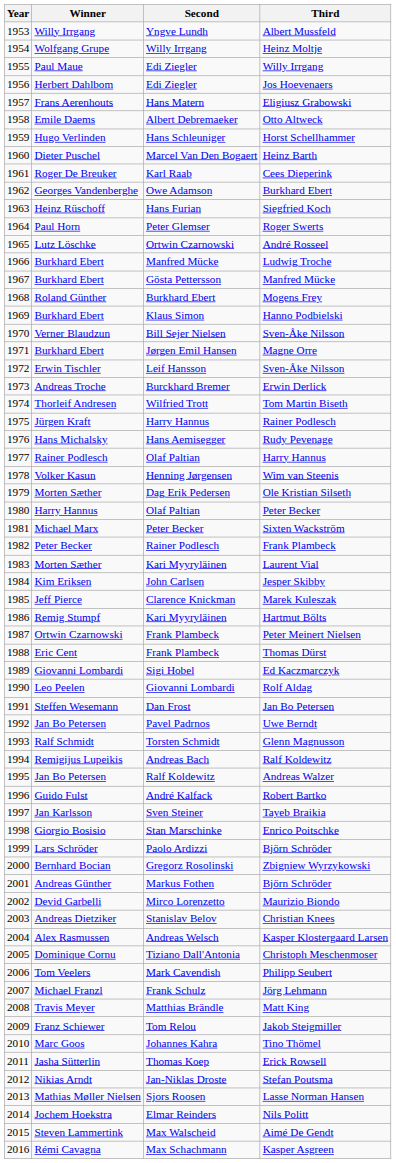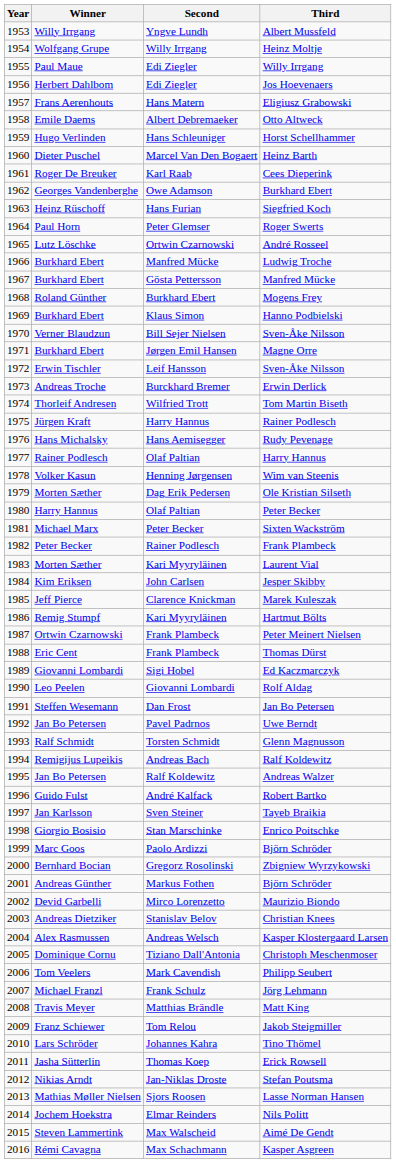 <table class="wikitable">
 <tr>
 <th>Year</th>
 <th>Winner</th>
 <th>Second</th>
 <th>Third</th>
 </tr>
 <tr>
 <td>1953</td>
 <td> <a href='#'>Willy Irrgang</a></td>
 <td> <a href='#'>Yngve Lundh</a></td>
 <td> <a href='#'>Albert Mussfeld</a></td>
 </tr>
 <tr>
 <td>1954</td>
 <td> <a href='#'>Wolfgang Grupe</a></td>
 <td> <a href='#'>Willy Irrgang</a></td>
 <td> <a href='#'>Heinz Moltje</a></td>
 </tr>
 <tr>
 <td>1955</td>
 <td> <a href='#'>Paul Maue</a></td>
 <td> <a href='#'>Edi Ziegler</a></td>
 <td> <a href='#'>Willy Irrgang</a></td>
 </tr>
 <tr>
 <td>1956</td>
 <td> <a href='#'>Herbert Dahlbom</a></td>
 <td> <a href='#'>Edi Ziegler</a></td>
 <td> <a href='#'>Jos Hoevenaers</a></td>
 </tr>
 <tr>
 <td>1957</td>
 <td> <a href='#'>Frans Aerenhouts</a></td>
 <td> <a href='#'>Hans Matern</a></td>
 <td> <a href='#'>Eligiusz Grabowski</a></td>
 </tr>
 <tr>
 <td>1958</td>
 <td> <a href='#'>Emile Daems</a></td>
 <td> <a href='#'>Albert Debremaeker</a></td>
 <td> <a href='#'>Otto Altweck</a></td>
 </tr>
 <tr>
 <td>1959</td>
 <td> <a href='#'>Hugo Verlinden</a></td>
 <td> <a href='#'>Hans Schleuniger</a></td>
 <td> <a href='#'>Horst Schellhammer</a></td>
 </tr>
 <tr>
 <td>1960</td>
 <td> <a href='#'>Dieter Puschel</a></td>
 <td> <a href='#'>Marcel Van Den Bogaert</a></td>
 <td> <a href='#'>Heinz Barth</a></td>
 </tr>
 <tr>
 <td>1961</td>
 <td> <a href='#'>Roger De Breuker</a></td>
 <td> <a href='#'>Karl Raab</a></td>
 <td> <a href='#'>Cees Dieperink</a></td>
 </tr>
 <tr>
 <td>1962</td>
 <td> <a href='#'>Georges Vandenberghe</a></td>
 <td> <a href='#'>Owe Adamson</a></td>
 <td> <a href='#'>Burkhard Ebert</a></td>
 </tr>
 <tr>
 <td>1963</td>
 <td> <a href='#'>Heinz Rüschoff</a></td>
 <td> <a href='#'>Hans Furian</a></td>
 <td> <a href='#'>Siegfried Koch</a></td>
 </tr>
 <tr>
 <td>1964</td>
 <td> <a href='#'>Paul Horn</a></td>
 <td> <a href='#'>Peter Glemser</a></td>
 <td> <a href='#'>Roger Swerts</a></td>
 </tr>
 <tr>
 <td>1965</td>
 <td> <a href='#'>Lutz Löschke</a></td>
 <td> <a href='#'>Ortwin Czarnowski</a></td>
 <td> <a href='#'>André Rosseel</a></td>
 </tr>
 <tr>
 <td>1966</td>
 <td> <a href='#'>Burkhard Ebert</a></td>
 <td> <a href='#'>Manfred Mücke</a></td>
 <td> <a href='#'>Ludwig Troche</a></td>
 </tr>
 <tr>
 <td>1967</td>
 <td> <a href='#'>Burkhard Ebert</a></td>
 <td> <a href='#'>Gösta Pettersson</a></td>
 <td> <a href='#'>Manfred Mücke</a></td>
 </tr>
 <tr>
 <td>1968</td>
 <td> <a href='#'>Roland Günther</a></td>
 <td> <a href='#'>Burkhard Ebert</a></td>
 <td> <a href='#'>Mogens Frey</a></td>
 </tr>
 <tr>
 <td>1969</td>
 <td> <a href='#'>Burkhard Ebert</a></td>
 <td> <a href='#'>Klaus Simon</a></td>
 <td> <a href='#'>Hanno Podbielski</a></td>
 </tr>
 <tr>
 <td>1970</td>
 <td> <a href='#'>Verner Blaudzun</a></td>
 <td> <a href='#'>Bill Sejer Nielsen</a></td>
 <td> <a href='#'>Sven-Åke Nilsson</a></td>
 </tr>
 <tr>
 <td>1971</td>
 <td> <a href='#'>Burkhard Ebert</a></td>
 <td> <a href='#'>Jørgen Emil Hansen</a></td>
 <td> <a href='#'>Magne Orre</a></td>
 </tr>
 <tr>
 <td>1972</td>
 <td> <a href='#'>Erwin Tischler</a></td>
 <td> <a href='#'>Leif Hansson</a></td>
 <td> <a href='#'>Sven-Åke Nilsson</a></td>
 </tr>
 <tr>
 <td>1973</td>
 <td> <a href='#'>Andreas Troche</a></td>
 <td> <a href='#'>Burckhard Bremer</a></td>
 <td> <a href='#'>Erwin Derlick</a></td>
 </tr>
 <tr>
 <td>1974</td>
 <td> <a href='#'>Thorleif Andresen</a></td>
 <td> <a href='#'>Wilfried Trott</a></td>
 <td> <a href='#'>Tom Martin Biseth</a></td>
 </tr>
 <tr>
 <td>1975</td>
 <td> <a href='#'>Jürgen Kraft</a></td>
 <td> <a href='#'>Harry Hannus</a></td>
 <td> <a href='#'>Rainer Podlesch</a></td>
 </tr>
 <tr>
 <td>1976</td>
 <td> <a href='#'>Hans Michalsky</a></td>
 <td> <a href='#'>Hans Aemisegger</a></td>
 <td> <a href='#'>Rudy Pevenage</a></td>
 </tr>
 <tr>
 <td>1977</td>
 <td> <a href='#'>Rainer Podlesch</a></td>
 <td> <a href='#'>Olaf Paltian</a></td>
 <td> <a href='#'>Harry Hannus</a></td>
 </tr>
 <tr>
 <td>1978</td>
 <td> <a href='#'>Volker Kasun</a></td>
 <td> <a href='#'>Henning Jørgensen</a></td>
 <td> <a href='#'>Wim van Steenis</a></td>
 </tr>
 <tr>
 <td>1979</td>
 <td> <a href='#'>Morten Sæther</a></td>
 <td> <a href='#'>Dag Erik Pedersen</a></td>
 <td> <a href='#'>Ole Kristian Silseth</a></td>
 </tr>
 <tr>
 <td>1980</td>
 <td> <a href='#'>Harry Hannus</a></td>
 <td> <a href='#'>Olaf Paltian</a></td>
 <td> <a href='#'>Peter Becker</a></td>
 </tr>
 <tr>
 <td>1981</td>
 <td> <a href='#'>Michael Marx</a></td>
 <td> <a href='#'>Peter Becker</a></td>
 <td> <a href='#'>Sixten Wackström</a></td>
 </tr>
 <tr>
 <td>1982</td>
 <td> <a href='#'>Peter Becker</a></td>
 <td> <a href='#'>Rainer Podlesch</a></td>
 <td> <a href='#'>Frank Plambeck</a></td>
 </tr>
 <tr>
 <td>1983</td>
 <td> <a href='#'>Morten Sæther</a></td>
 <td> <a href='#'>Kari Myyryläinen</a></td>
 <td> <a href='#'>Laurent Vial</a></td>
 </tr>
 <tr>
 <td>1984</td>
 <td> <a href='#'>Kim Eriksen</a></td>
 <td> <a href='#'>John Carlsen</a></td>
 <td> <a href='#'>Jesper Skibby</a></td>
 </tr>
 <tr>
 <td>1985</td>
 <td> <a href='#'>Jeff Pierce</a></td>
 <td> <a href='#'>Clarence Knickman</a></td>
 <td> <a href='#'>Marek Kuleszak</a></td>
 </tr>
 <tr>
 <td>1986</td>
 <td> <a href='#'>Remig Stumpf</a></td>
 <td> <a href='#'>Kari Myyryläinen</a></td>
 <td> <a href='#'>Hartmut Bölts</a></td>
 </tr>
 <tr>
 <td>1987</td>
 <td> <a href='#'>Ortwin Czarnowski</a></td>
 <td> <a href='#'>Frank Plambeck</a></td>
 <td> <a href='#'>Peter Meinert Nielsen</a></td>
 </tr>
 <tr>
 <td>1988</td>
 <td> <a href='#'>Eric Cent</a></td>
 <td> <a href='#'>Frank Plambeck</a></td>
 <td> <a href='#'>Thomas Dürst</a></td>
 </tr>
 <tr>
 <td>1989</td>
 <td> <a href='#'>Giovanni Lombardi</a></td>
 <td> <a href='#'>Sigi Hobel</a></td>
 <td> <a href='#'>Ed Kaczmarczyk</a></td>
 </tr>
 <tr>
 <td>1990</td>
 <td> <a href='#'>Leo Peelen</a></td>
 <td> <a href='#'>Giovanni Lombardi</a></td>
 <td> <a href='#'>Rolf Aldag</a></td>
 </tr>
 <tr>
 <td>1991</td>
 <td> <a href='#'>Steffen Wesemann</a></td>
 <td> <a href='#'>Dan Frost</a></td>
 <td> <a href='#'>Jan Bo Petersen</a></td>
 </tr>
 <tr>
 <td>1992</td>
 <td> <a href='#'>Jan Bo Petersen</a></td>
 <td> <a href='#'>Pavel Padrnos</a></td>
 <td> <a href='#'>Uwe Berndt</a></td>
 </tr>
 <tr>
 <td>1993</td>
 <td> <a href='#'>Ralf Schmidt</a></td>
 <td> <a href='#'>Torsten Schmidt</a></td>
 <td> <a href='#'>Glenn Magnusson</a></td>
 </tr>
 <tr>
 <td>1994</td>
 <td> <a href='#'>Remigijus Lupeikis</a></td>
 <td> <a href='#'>Andreas Bach</a></td>
 <td> <a href='#'>Ralf Koldewitz</a></td>
 </tr>
 <tr>
 <td>1995</td>
 <td> <a href='#'>Jan Bo Petersen</a></td>
 <td> <a href='#'>Ralf Koldewitz</a></td>
 <td> <a href='#'>Andreas Walzer</a></td>
 </tr>
 <tr>
 <td>1996</td>
 <td> <a href='#'>Guido Fulst</a></td>
 <td> <a href='#'>André Kalfack</a></td>
 <td> <a href='#'>Robert Bartko</a></td>
 </tr>
 <tr>
 <td>1997</td>
 <td> <a href='#'>Jan Karlsson</a></td>
 <td> <a href='#'>Sven Steiner</a></td>
 <td> <a href='#'>Tayeb Braikia</a></td>
 </tr>
 <tr>
 <td>1998</td>
 <td> <a href='#'>Giorgio Bosisio</a></td>
 <td> <a href='#'>Stan Marschinke</a></td>
 <td> <a href='#'>Enrico Poitschke</a></td>
 </tr>
 <tr>
 <td>1999</td>
-<td> <a href='#'>Lars Schröder</a></td>
+<td> <a href='#'>Marc Goos</a></td>
 <td> <a href='#'>Paolo Ardizzi</a></td>
 <td> <a href='#'>Björn Schröder</a></td>
 </tr>
 <tr>
 <td>2000</td>
 <td> <a href='#'>Bernhard Bocian</a></td>
 <td> <a href='#'>Gregorz Rosolinski</a></td>
 <td> <a href='#'>Zbigniew Wyrzykowski</a></td>
 </tr>
 <tr>
 <td>2001</td>
 <td> <a href='#'>Andreas Günther</a></td>
 <td> <a href='#'>Markus Fothen</a></td>
 <td> <a href='#'>Björn Schröder</a></td>
 </tr>
 <tr>
 <td>2002</td>
 <td> <a href='#'>Devid Garbelli</a></td>
 <td> <a href='#'>Mirco Lorenzetto</a></td>
 <td> <a href='#'>Maurizio Biondo</a></td>
 </tr>
 <tr>
 <td>2003</td>
 <td> <a href='#'>Andreas Dietziker</a></td>
 <td> <a href='#'>Stanislav Belov</a></td>
 <td> <a href='#'>Christian Knees</a></td>
 </tr>
 <tr>
 <td>2004</td>
 <td> <a href='#'>Alex Rasmussen</a></td>
 <td> <a href='#'>Andreas Welsch</a></td>
 <td> <a href='#'>Kasper Klostergaard Larsen</a></td>
 </tr>
 <tr>
 <td>2005</td>
 <td> <a href='#'>Dominique Cornu</a></td>
 <td> <a href='#'>Tiziano Dall'Antonia</a></td>
 <td> <a href='#'>Christoph Meschenmoser</a></td>
 </tr>
 <tr>
 <td>2006</td>
 <td> <a href='#'>Tom Veelers</a></td>
 <td> <a href='#'>Mark Cavendish</a></td>
 <td> <a href='#'>Philipp Seubert</a></td>
 </tr>
 <tr>
 <td>2007</td>
 <td> <a href='#'>Michael Franzl</a></td>
 <td> <a href='#'>Frank Schulz</a></td>
 <td> <a href='#'>Jörg Lehmann</a></td>
 </tr>
 <tr>
 <td>2008</td>
 <td> <a href='#'>Travis Meyer</a></td>
 <td> <a href='#'>Matthias Brändle</a></td>
 <td> <a href='#'>Matt King</a></td>
 </tr>
 <tr>
 <td>2009</td>
 <td> <a href='#'>Franz Schiewer</a></td>
 <td> <a href='#'>Tom Relou</a></td>
 <td> <a href='#'>Jakob Steigmiller</a></td>
 </tr>
 <tr>
 <td>2010</td>
-<td> <a href='#'>Marc Goos</a></td>
+<td> <a href='#'>Lars Schröder</a></td>
 <td> <a href='#'>Johannes Kahra</a></td>
 <td> <a href='#'>Tino Thömel</a></td>
 </tr>
 <tr>
 <td>2011</td>
 <td> <a href='#'>Jasha Sütterlin</a></td>
 <td> <a href='#'>Thomas Koep</a></td>
 <td> <a href='#'>Erick Rowsell</a></td>
 </tr>
 <tr>
 <td>2012</td>
 <td> <a href='#'>Nikias Arndt</a></td>
 <td> <a href='#'>Jan-Niklas Droste</a></td>
 <td> <a href='#'>Stefan Poutsma</a></td>
 </tr>
 <tr>
 <td>2013</td>
 <td> <a href='#'>Mathias Møller Nielsen</a></td>
 <td> <a href='#'>Sjors Roosen</a></td>
 <td> <a href='#'>Lasse Norman Hansen</a></td>
 </tr>
 <tr>
 <td>2014</td>
 <td> <a href='#'>Jochem Hoekstra</a></td>
 <td> <a href='#'>Elmar Reinders</a></td>
 <td> <a href='#'>Nils Politt</a></td>
 </tr>
 <tr>
 <td>2015</td>
 <td> <a href='#'>Steven Lammertink</a></td>
 <td> <a href='#'>Max Walscheid</a></td>
 <td> <a href='#'>Aimé De Gendt</a></td>
 </tr>
 <tr>
 <td>2016</td>
 <td> <a href='#'>Rémi Cavagna</a></td>
 <td> <a href='#'>Max Schachmann</a></td>
 <td> <a href='#'>Kasper Asgreen</a></td>
 </tr>
 </table>
